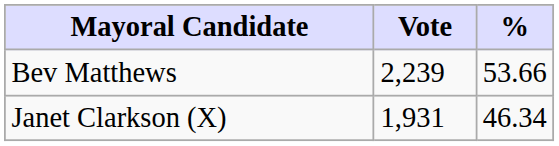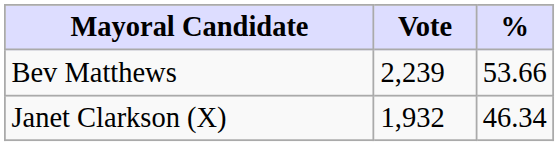 <table class="wikitable">
 <tr>
 <th style="background:#ddf; width:200px;">Mayoral Candidate </th>
 <th style="background:#ddf; width:50px;">Vote</th>
 <th style="background:#ddf; width:30px;">%</th>
 </tr>
 <tr>
 <td>Bev Matthews</td>
 <td>2,239</td>
 <td>53.66</td>
 </tr>
 <tr>
 <td>Janet Clarkson (X)</td>
-<td>1,931</td>
+<td>1,932</td>
 <td>46.34</td>
 </tr>
 </table>
